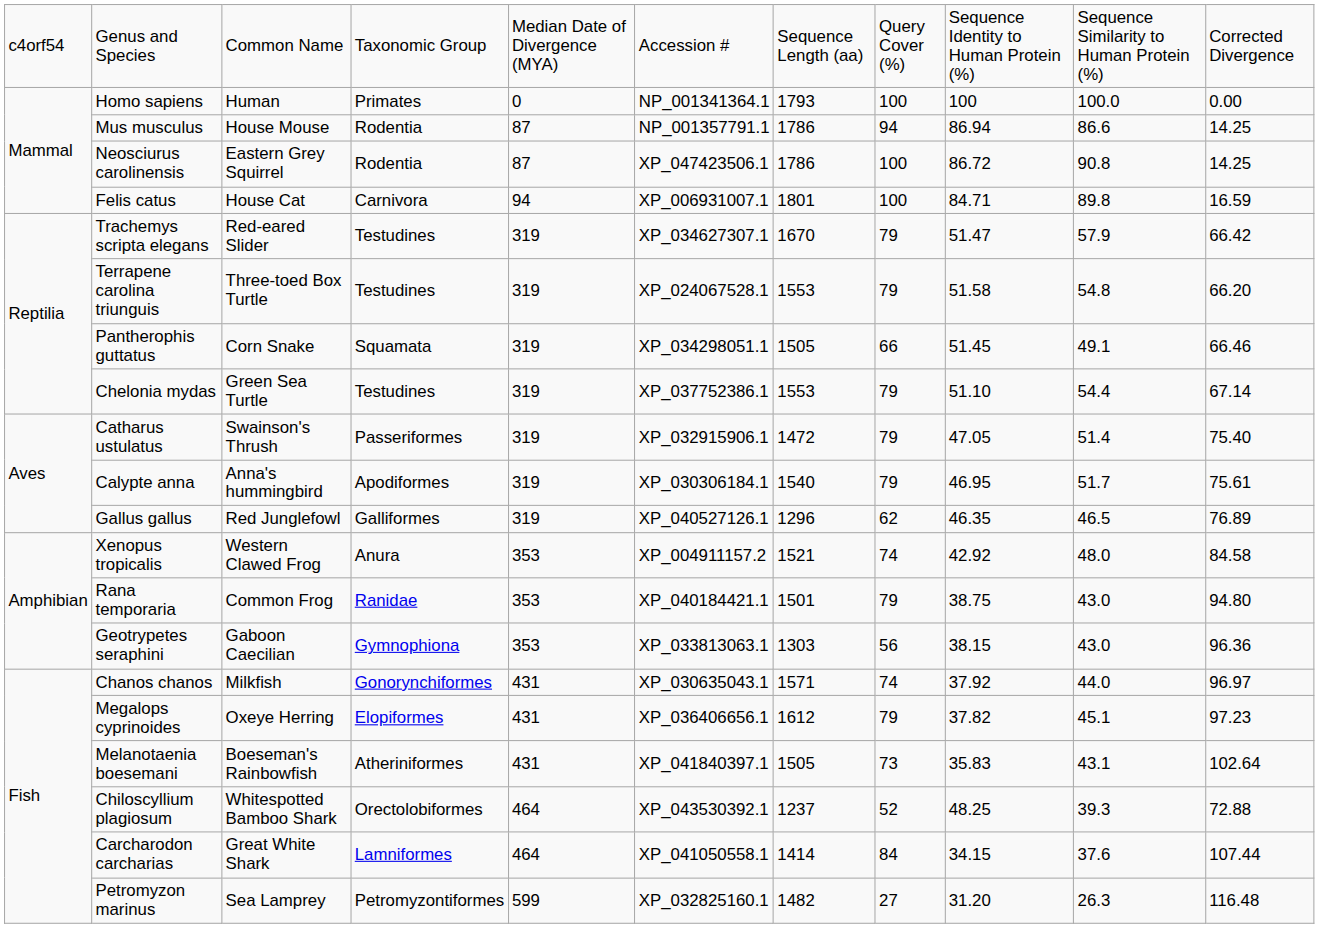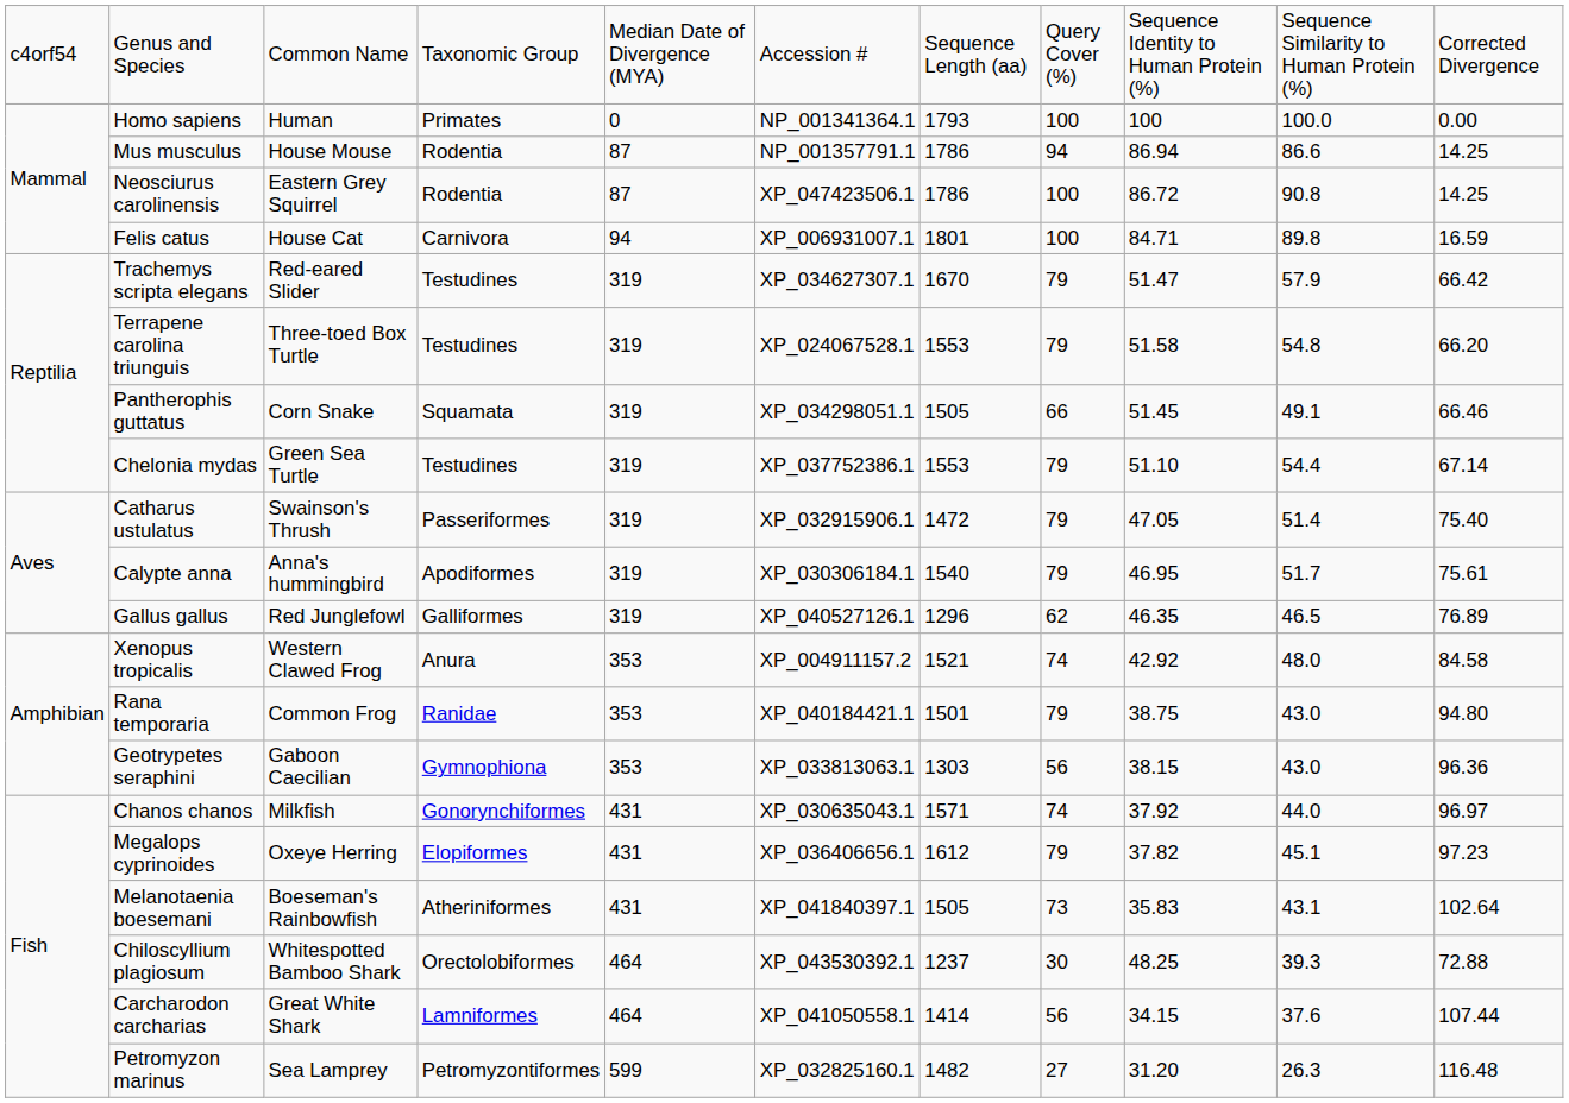 <table class="wikitable">
 <tr>
 <td>c4orf54</td>
 <td>Genus and Species</td>
 <td>Common Name</td>
 <td>Taxonomic Group</td>
 <td>Median Date of Divergence (MYA)</td>
 <td>Accession #</td>
 <td>Sequence Length (aa)</td>
 <td>Query Cover (%)</td>
 <td>Sequence Identity to Human Protein (%)</td>
 <td>Sequence Similarity to Human Protein (%)</td>
 <td>Corrected Divergence</td>
 </tr>
 <tr>
 <td rowspan="4">Mammal</td>
 <td>Homo sapiens</td>
 <td>Human</td>
 <td>Primates</td>
 <td>0</td>
 <td>NP_001341364.1</td>
 <td>1793</td>
 <td>100</td>
 <td>100</td>
 <td>100.0</td>
 <td>0.00</td>
 </tr>
 <tr>
 <td>Mus musculus</td>
 <td>House Mouse</td>
 <td>Rodentia</td>
 <td>87</td>
 <td>NP_001357791.1</td>
 <td>1786</td>
 <td>94</td>
 <td>86.94</td>
 <td>86.6</td>
 <td>14.25</td>
 </tr>
 <tr>
 <td>Neosciurus carolinensis</td>
 <td>Eastern Grey Squirrel</td>
 <td>Rodentia</td>
 <td>87</td>
 <td>XP_047423506.1</td>
 <td>1786</td>
 <td>100</td>
 <td>86.72</td>
 <td>90.8</td>
 <td>14.25</td>
 </tr>
 <tr>
 <td>Felis catus</td>
 <td>House Cat</td>
 <td>Carnivora</td>
 <td>94</td>
 <td>XP_006931007.1</td>
 <td>1801</td>
 <td>100</td>
 <td>84.71</td>
 <td>89.8</td>
 <td>16.59</td>
 </tr>
 <tr>
 <td rowspan="4">Reptilia</td>
 <td>Trachemys scripta elegans</td>
 <td>Red-eared Slider</td>
 <td>Testudines</td>
 <td>319</td>
 <td>XP_034627307.1</td>
 <td>1670</td>
 <td>79</td>
 <td>51.47</td>
 <td>57.9</td>
 <td>66.42</td>
 </tr>
 <tr>
 <td>Terrapene carolina triunguis</td>
 <td>Three-toed Box Turtle</td>
 <td>Testudines</td>
 <td>319</td>
 <td>XP_024067528.1</td>
 <td>1553</td>
 <td>79</td>
 <td>51.58</td>
 <td>54.8</td>
 <td>66.20</td>
 </tr>
 <tr>
 <td>Pantherophis guttatus</td>
 <td>Corn Snake</td>
 <td>Squamata</td>
 <td>319</td>
 <td>XP_034298051.1</td>
 <td>1505</td>
 <td>66</td>
 <td>51.45</td>
 <td>49.1</td>
 <td>66.46</td>
 </tr>
 <tr>
 <td>Chelonia mydas</td>
 <td>Green Sea Turtle</td>
 <td>Testudines</td>
 <td>319</td>
 <td>XP_037752386.1</td>
 <td>1553</td>
 <td>79</td>
 <td>51.10</td>
 <td>54.4</td>
 <td>67.14</td>
 </tr>
 <tr>
 <td rowspan="3">Aves</td>
 <td>Catharus ustulatus</td>
 <td>Swainson's Thrush</td>
 <td>Passeriformes</td>
 <td>319</td>
 <td>XP_032915906.1</td>
 <td>1472</td>
 <td>79</td>
 <td>47.05</td>
 <td>51.4</td>
 <td>75.40</td>
 </tr>
 <tr>
 <td>Calypte anna</td>
 <td>Anna's hummingbird</td>
 <td>Apodiformes</td>
 <td>319</td>
 <td>XP_030306184.1</td>
 <td>1540</td>
 <td>79</td>
 <td>46.95</td>
 <td>51.7</td>
 <td>75.61</td>
 </tr>
 <tr>
 <td>Gallus gallus</td>
 <td>Red Junglefowl</td>
 <td>Galliformes</td>
 <td>319</td>
 <td>XP_040527126.1</td>
 <td>1296</td>
 <td>62</td>
 <td>46.35</td>
 <td>46.5</td>
 <td>76.89</td>
 </tr>
 <tr>
 <td rowspan="3">Amphibian</td>
 <td>Xenopus tropicalis</td>
 <td>Western Clawed Frog</td>
 <td>Anura</td>
 <td>353</td>
 <td>XP_004911157.2</td>
 <td>1521</td>
 <td>74</td>
 <td>42.92</td>
 <td>48.0</td>
 <td>84.58</td>
 </tr>
 <tr>
 <td>Rana temporaria</td>
 <td>Common Frog</td>
 <td><a href='#'>Ranidae</a></td>
 <td>353</td>
 <td>XP_040184421.1</td>
 <td>1501</td>
 <td>79</td>
 <td>38.75</td>
 <td>43.0</td>
 <td>94.80</td>
 </tr>
 <tr>
 <td>Geotrypetes seraphini</td>
 <td>Gaboon Caecilian</td>
 <td><a href='#'>Gymnophiona</a></td>
 <td>353</td>
 <td>XP_033813063.1</td>
 <td>1303</td>
 <td>56</td>
 <td>38.15</td>
 <td>43.0</td>
 <td>96.36</td>
 </tr>
 <tr>
 <td rowspan="6">Fish</td>
 <td>Chanos chanos</td>
 <td>Milkfish</td>
 <td><a href='#'>Gonorynchiformes</a></td>
 <td>431</td>
 <td>XP_030635043.1</td>
 <td>1571</td>
 <td>74</td>
 <td>37.92</td>
 <td>44.0</td>
 <td>96.97</td>
 </tr>
 <tr>
 <td>Megalops cyprinoides</td>
 <td>Oxeye Herring</td>
 <td><a href='#'>Elopiformes</a></td>
 <td>431</td>
 <td>XP_036406656.1</td>
 <td>1612</td>
 <td>79</td>
 <td>37.82</td>
 <td>45.1</td>
 <td>97.23</td>
 </tr>
 <tr>
 <td>Melanotaenia boesemani</td>
 <td>Boeseman's Rainbowfish</td>
 <td>Atheriniformes</td>
 <td>431</td>
 <td>XP_041840397.1</td>
 <td>1505</td>
 <td>73</td>
 <td>35.83</td>
 <td>43.1</td>
 <td>102.64</td>
 </tr>
 <tr>
 <td>Chiloscyllium plagiosum</td>
 <td>Whitespotted Bamboo Shark</td>
 <td>Orectolobiformes</td>
 <td>464</td>
 <td>XP_043530392.1</td>
 <td>1237</td>
-<td>52</td>
+<td>30</td>
 <td>48.25</td>
 <td>39.3</td>
 <td>72.88</td>
 </tr>
 <tr>
 <td>Carcharodon carcharias</td>
 <td>Great White Shark</td>
 <td><a href='#'>Lamniformes</a></td>
 <td>464</td>
 <td>XP_041050558.1</td>
 <td>1414</td>
-<td>84</td>
+<td>56</td>
 <td>34.15</td>
 <td>37.6</td>
 <td>107.44</td>
 </tr>
 <tr>
 <td>Petromyzon marinus</td>
 <td>Sea Lamprey</td>
 <td>Petromyzontiformes</td>
 <td>599</td>
 <td>XP_032825160.1</td>
 <td>1482</td>
 <td>27</td>
 <td>31.20</td>
 <td>26.3</td>
 <td>116.48</td>
 </tr>
 </table>
